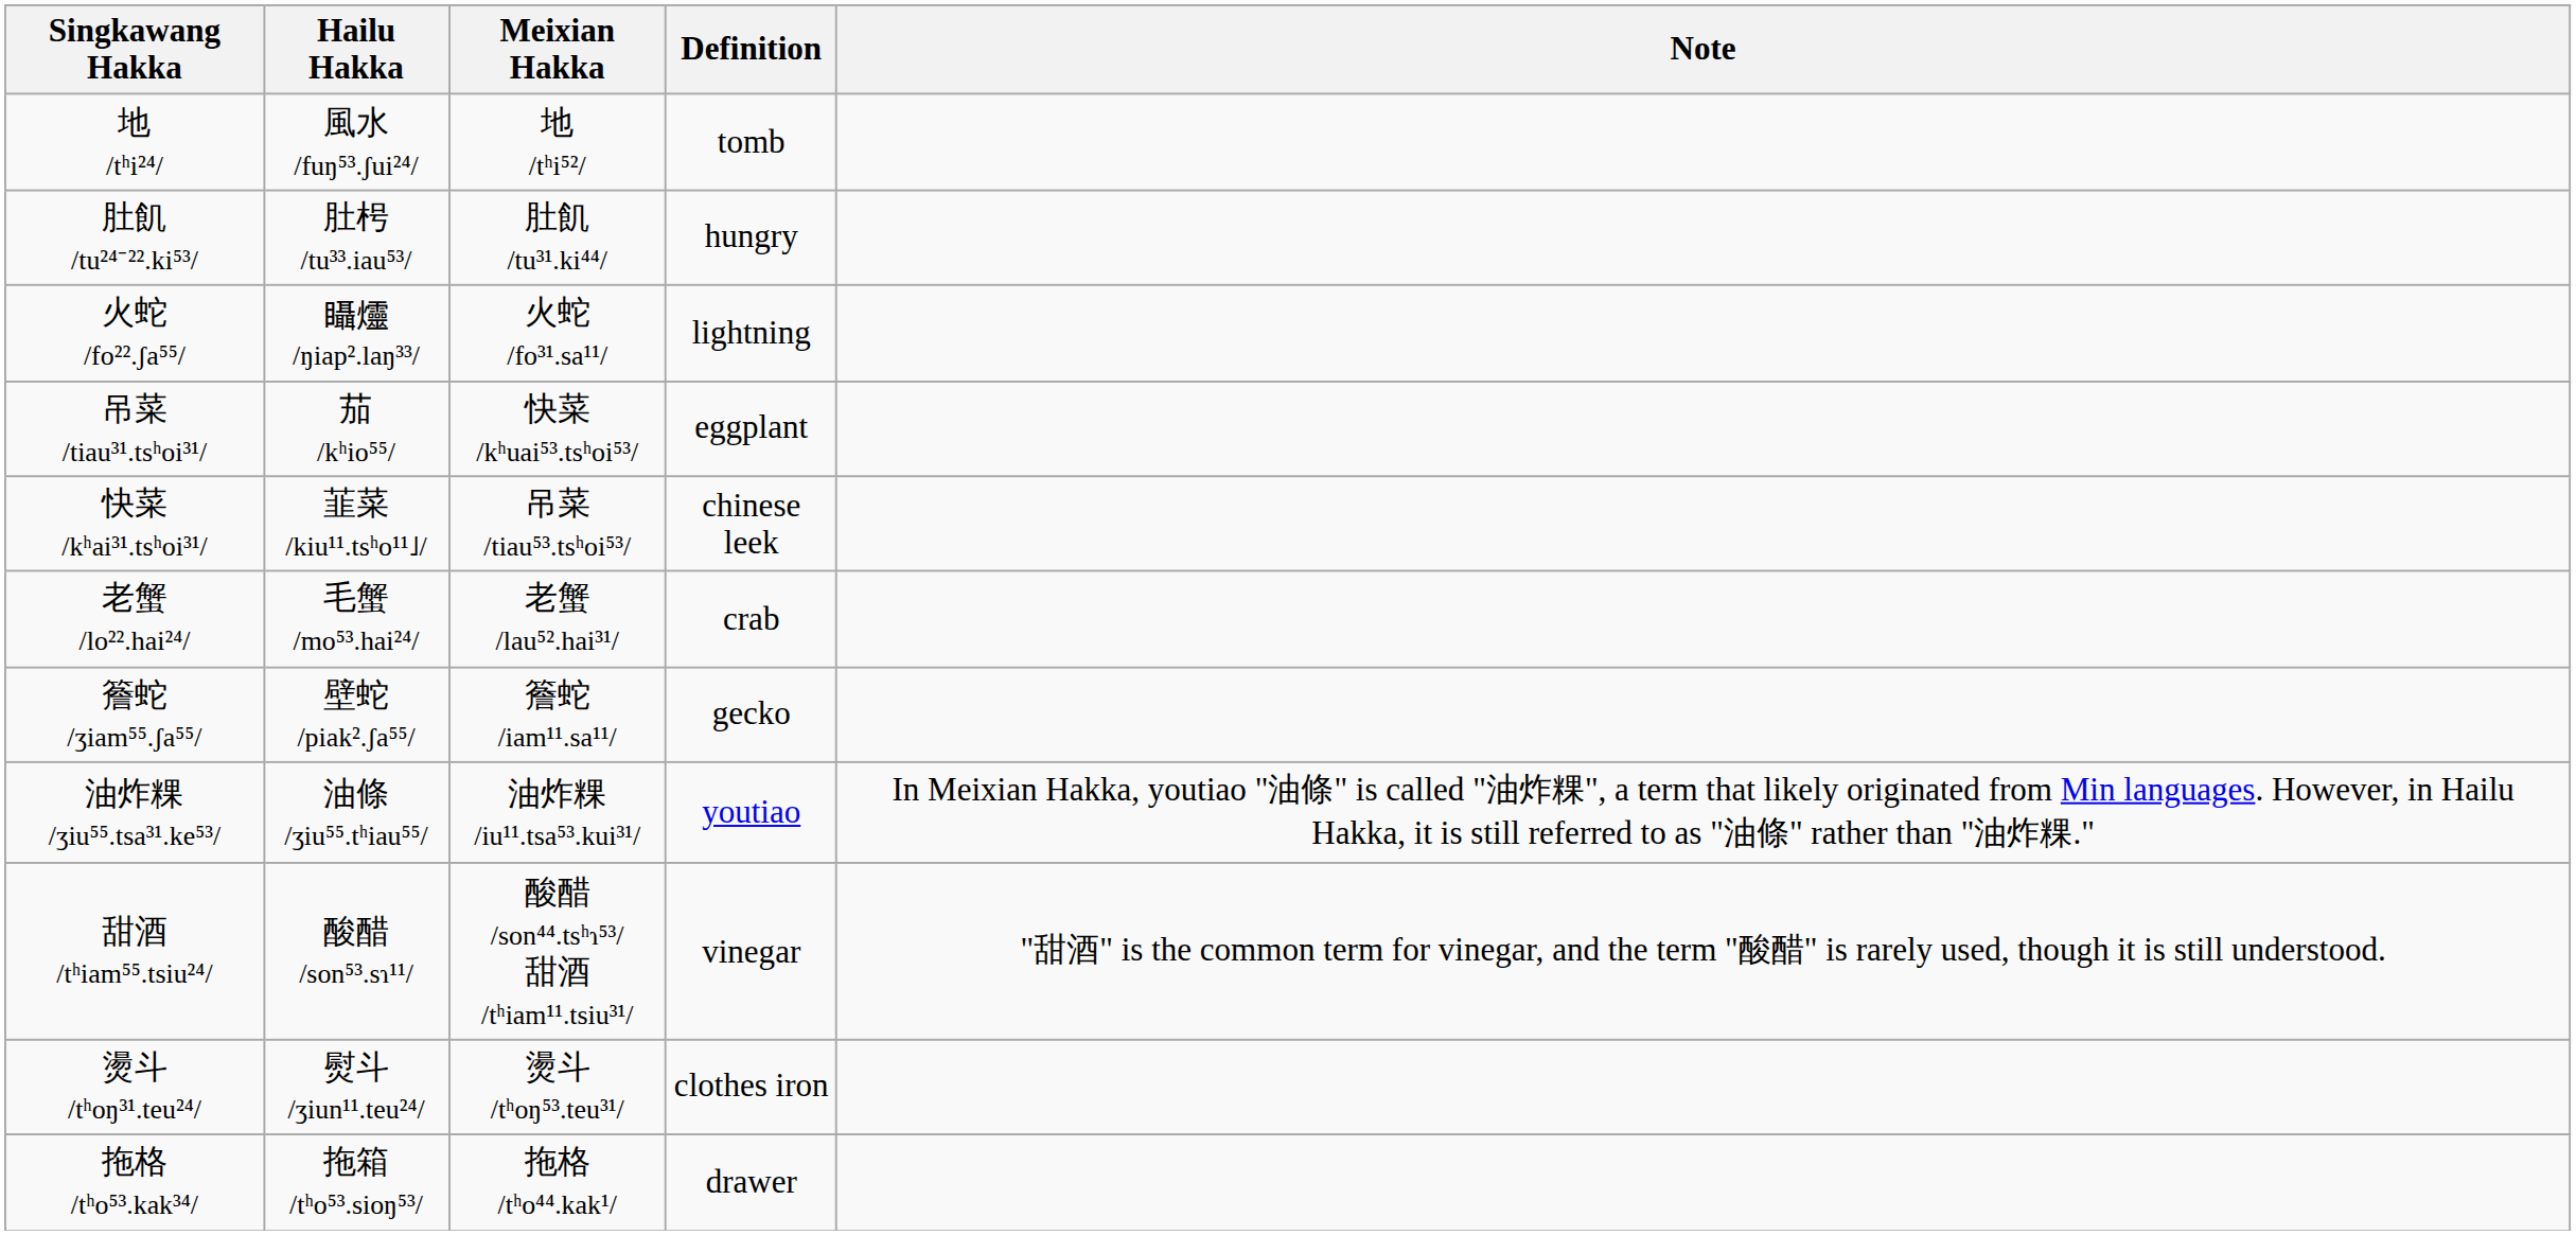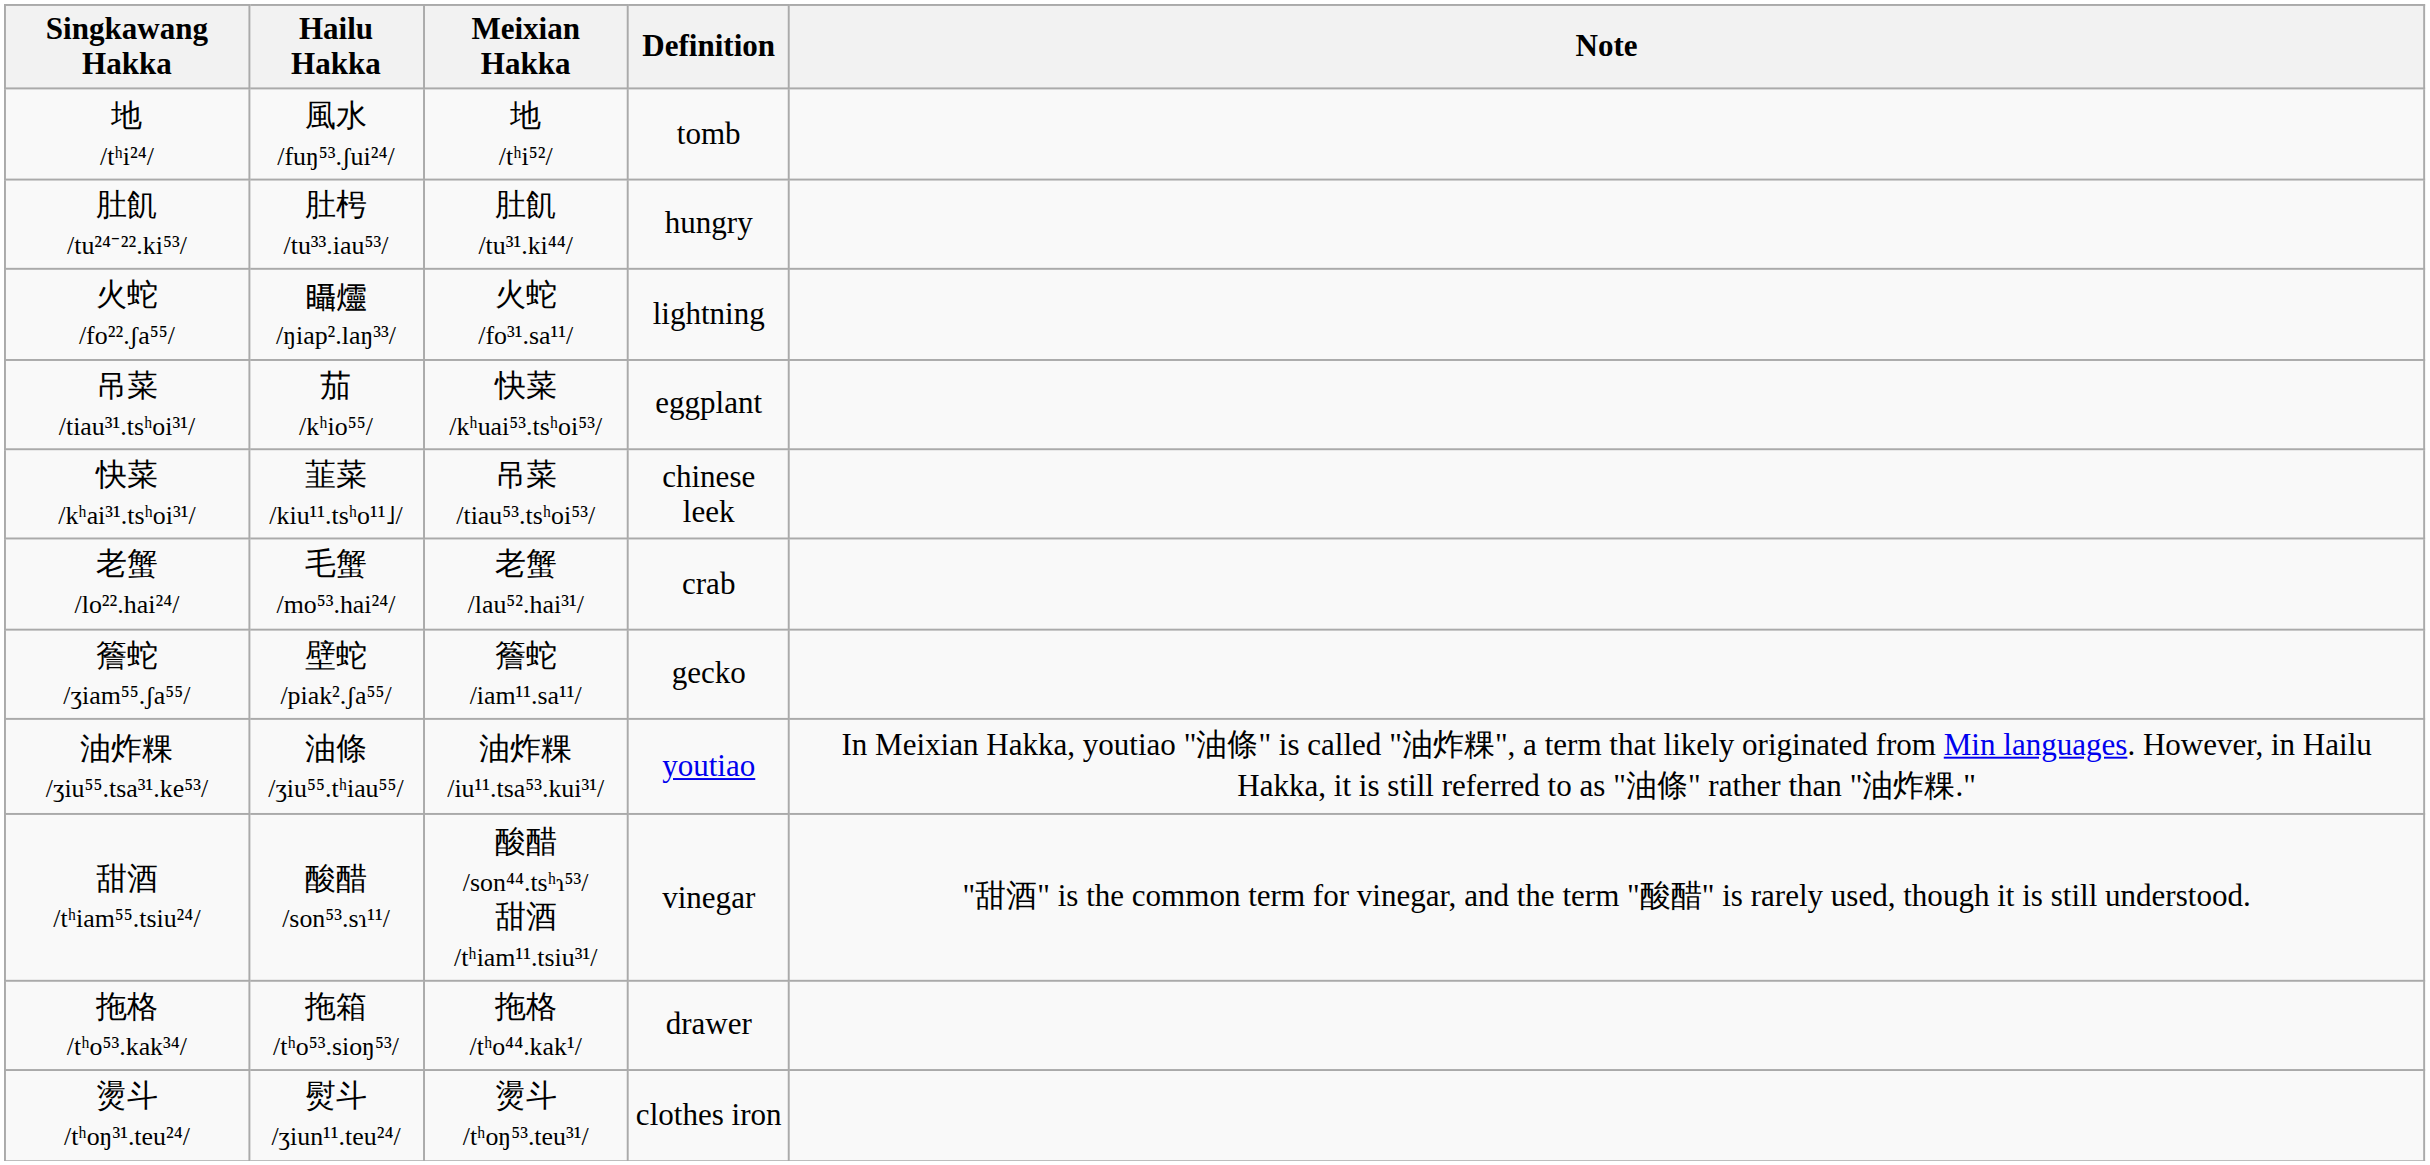 <table class="wikitable">
 <tr>
 <th>Singkawang Hakka</th>
 <th>Hailu Hakka</th>
 <th>Meixian Hakka</th>
 <th>Definition</th>
 <th>Note</th>
 </tr>
 <tr align="center">
 <td>地<br><small>/tʰi²⁴/</small></td>
 <td>風水<br><small>/fuŋ⁵³.ʃui²⁴/</small></td>
 <td>地<br><small>/tʰi⁵²/</small></td>
 <td>tomb</td>
 <td></td>
 </tr>
 <tr align="center">
 <td>肚飢<br><small>/tu²⁴⁻²².ki⁵³/</small></td>
 <td>肚枵<br><small>/tu³³.iau⁵³/</small></td>
 <td>肚飢<br><small>/tu³¹.ki⁴⁴/</small></td>
 <td>hungry</td>
 <td></td>
 </tr>
 <tr align="center">
 <td>火蛇<br><small>/fo²².ʃa⁵⁵/</small></td>
 <td>𥍉爧<br><small>/ŋiap².laŋ³³/</small></td>
 <td>火蛇<br><small>/fo³¹.sa¹¹/</small></td>
 <td>lightning</td>
 <td></td>
 </tr>
 <tr align="center">
 <td>吊菜<br><small>/tiau³¹.tsʰoi³¹/</small></td>
 <td>茄<br><small>/kʰio⁵⁵/</small></td>
 <td>快菜<br><small>/kʰuai⁵³.tsʰoi⁵³/</small></td>
 <td>eggplant</td>
 <td></td>
 </tr>
 <tr align="center">
 <td>快菜<br><small>/kʰai³¹.tsʰoi³¹/</small></td>
 <td>韮菜<br><small>/kiu¹¹.tsʰo¹¹˩/</small></td>
 <td>吊菜<br><small>/tiau⁵³.tsʰoi⁵³/</small></td>
 <td>chinese leek</td>
 <td></td>
 </tr>
 <tr align="center">
 <td>老蟹<br><small>/lo²².hai²⁴/</small></td>
 <td>毛蟹<br><small>/mo⁵³.hai²⁴/</small></td>
 <td>老蟹<br><small>/lau⁵².hai³¹/</small></td>
 <td>crab</td>
 <td></td>
 </tr>
 <tr align="center">
 <td>簷蛇<br><small>/ʒiam⁵⁵.ʃa⁵⁵/</small></td>
 <td>壁蛇<br><small>/piak².ʃa⁵⁵/</small></td>
 <td>簷蛇<br><small>/iam¹¹.sa¹¹/</small></td>
 <td>gecko</td>
 <td></td>
 </tr>
 <tr align="center">
 <td>油炸粿<br><small>/ʒiu⁵⁵.tsa³¹.ke⁵³/</small></td>
 <td>油條<br><small>/ʒiu⁵⁵.tʰiau⁵⁵/</small></td>
 <td>油炸粿<br><small>/iu¹¹.tsa⁵³.kui³¹/</small></td>
 <td><a href='#'>youtiao</a></td>
 <td>In Meixian Hakka, youtiao "油條"  is called "油炸粿", a term that likely originated from <a href='#'>Min languages</a>. However, in Hailu Hakka, it is still referred to as "油條" rather than "油炸粿."</td>
 </tr>
 <tr align="center">
 <td>甜酒<br><small>/tʰiam⁵⁵.tsiu²⁴/</small></td>
 <td>酸醋<br><small>/son⁵³.sɿ¹¹/</small></td>
 <td>酸醋<br><small>/son⁴⁴.tsʰɿ⁵³/</small><br>甜酒<br><small>/tʰiam¹¹.tsiu³¹/</small></td>
 <td>vinegar</td>
 <td>"甜酒" is the common term for vinegar, and the term "酸醋" is rarely used, though it is still understood.</td>
 </tr>
 <tr align="center">
+<td>拖格<br><small>/tʰo⁵³.kak³⁴/</small></td>
+<td>拖箱<br><small>/tʰo⁵³.sioŋ⁵³/</small></td>
+<td>拖格<br><small>/tʰo⁴⁴.kak¹/</small></td>
+<td>drawer</td>
+<td></td>
+</tr>
+<tr align="center">
 <td>燙斗<br><small>/tʰoŋ³¹.teu²⁴/</small></td>
 <td>熨斗<br><small>/ʒiun¹¹.teu²⁴/</small></td>
 <td>燙斗<br><small>/tʰoŋ⁵³.teu³¹/</small></td>
 <td>clothes iron</td>
 <td></td>
 </tr>
-<tr align="center">
-<td>拖格<br><small>/tʰo⁵³.kak³⁴/</small></td>
-<td>拖箱<br><small>/tʰo⁵³.sioŋ⁵³/</small></td>
-<td>拖格<br><small>/tʰo⁴⁴.kak¹/</small></td>
-<td>drawer</td>
-<td></td>
-</tr>
 </table>
